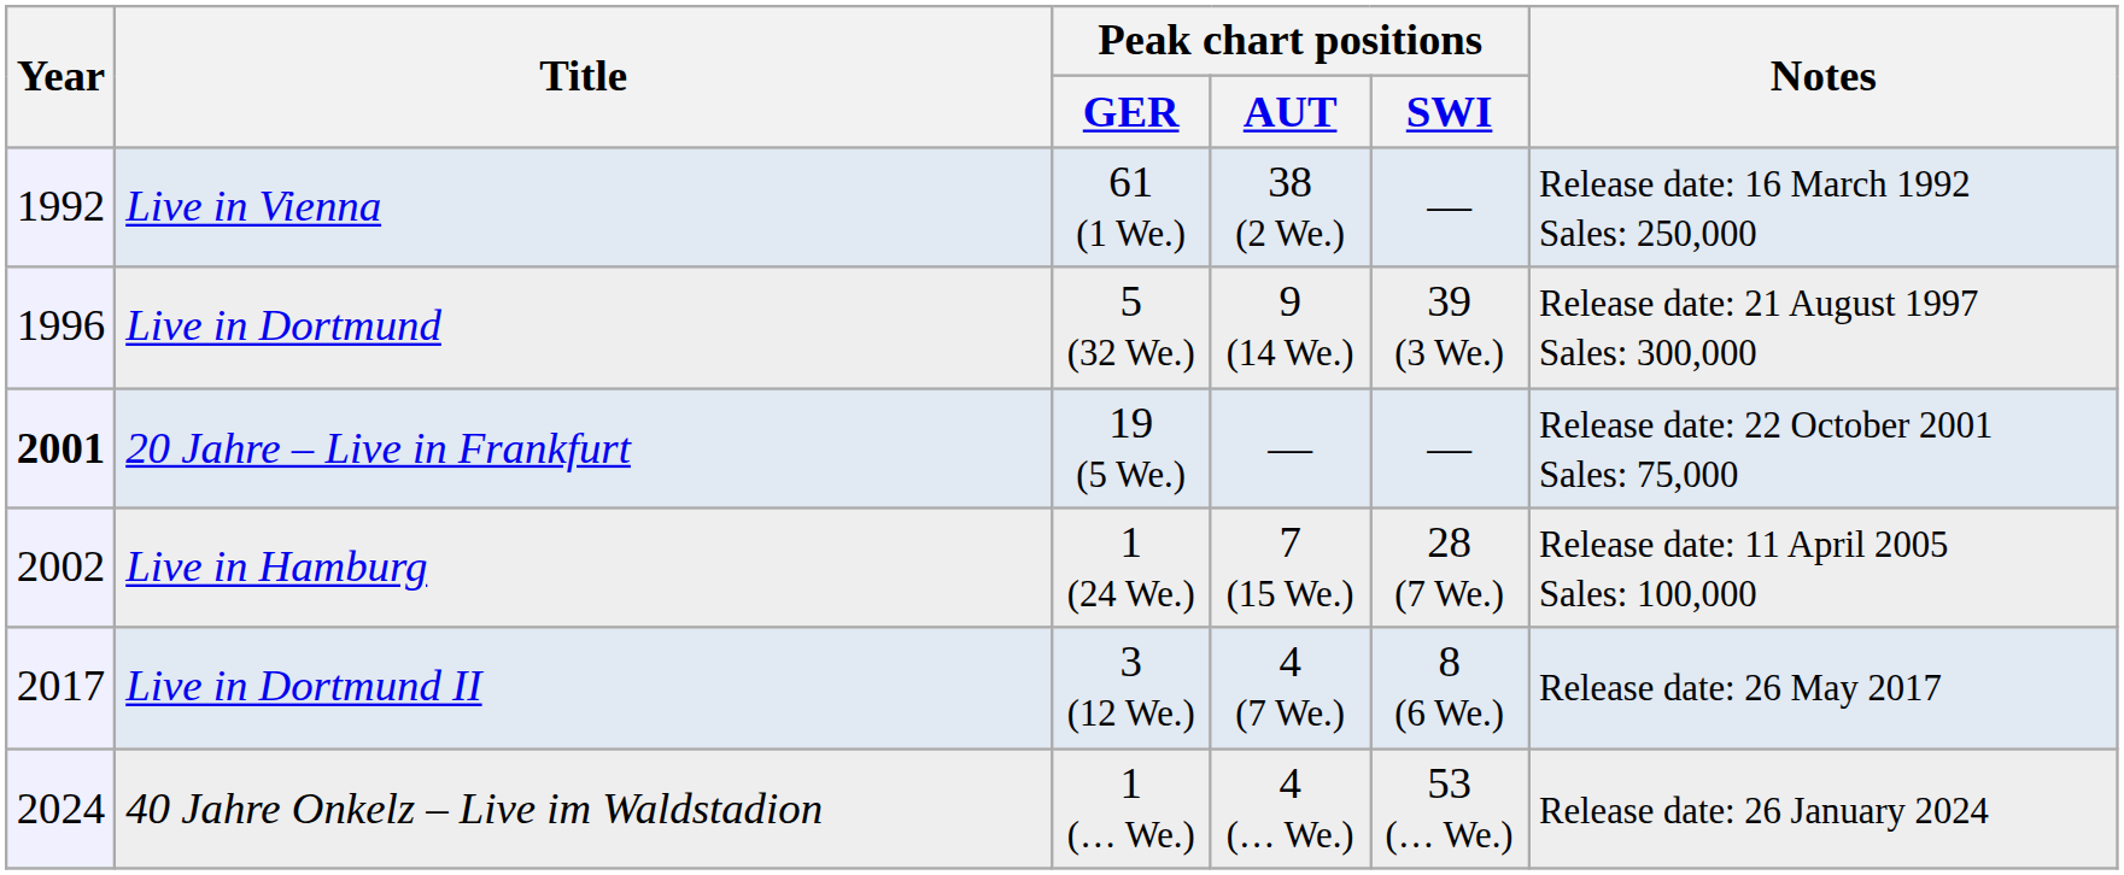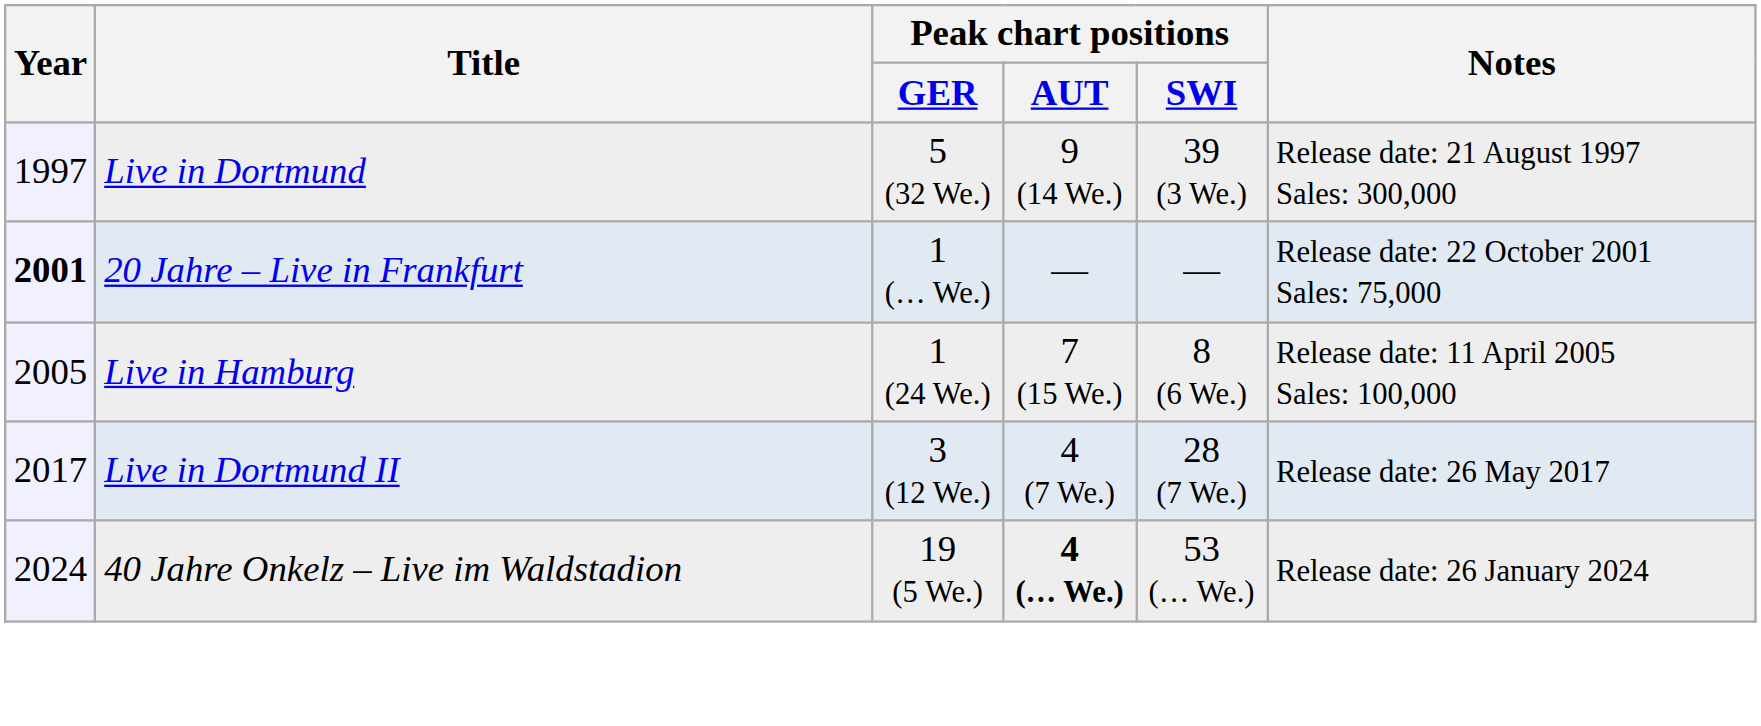 <table class="wikitable">
 <tr class="hintergrundfarbe8">
 <th rowspan="2">Year</th>
 <th style="width:330px;" rowspan="2">Title</th>
 <th colspan="3">Peak chart positions</th>
 <th style="width:205px;" rowspan="2">Notes</th>
 </tr>
 <tr class="hintergrundfarbe8">
 <th style="width:50px;"><a href='#'>GER</a></th>
 <th style="width:50px;"><a href='#'>AUT</a></th>
 <th style="width:50px;"><a href='#'>SWI</a></th>
 </tr>
-<tr style="background:#e1e9f3;">
-<td style="background:#f0f0ff;">1992</td>
-<td><em><a href='#'>Live in Vienna</a></em></td>
-<td style="text-align:center;" >61 <br><small>(1 We.)</small></td>
-<td style="text-align:center;" >38 <br><small>(2 We.)</small></td>
-<td style="text-align:center;" >—</td>
-<td><small>Release date: 16 March 1992 <br>Sales: 250,000</small></td>
-</tr>
 <tr style="background:#eee;">
-<td style="background:#f0f0ff;">1996</td>
+<td style="background:#f0f0ff;">1997</td>
 <td><em><a href='#'>Live in Dortmund</a></em></td>
 <td style="text-align:center;" >5 <br><small>(32 We.)</small></td>
 <td style="text-align:center;" >9 <br><small>(14 We.)</small></td>
 <td style="text-align:center;" >39 <br><small>(3 We.)</small></td>
 <td><small>Release date: 21 August 1997 <br>Sales: 300,000</small></td>
 </tr>
 <tr style="background:#e1e9f3;">
 <td style="background:#f0f0ff;"><strong>2001</strong></td>
 <td><em><a href='#'>20 Jahre – Live in Frankfurt</a></em></td>
-<td style="text-align:center;" >19 <br><small>(5 We.)</small></td>
+<td style="text-align:center;" >1<br><small>(… We.)</small></td>
 <td style="text-align:center;" >—</td>
 <td style="text-align:center;" >—</td>
 <td><small>Release date: 22 October 2001 <br>Sales: 75,000</small></td>
 </tr>
 <tr style="background:#eee;">
-<td style="background:#f0f0ff;">2002</td>
+<td style="background:#f0f0ff;">2005</td>
 <td><em><a href='#'>Live in Hamburg</a></em></td>
 <td style="text-align:center;" >1<br><small>(24 We.)</small></td>
 <td style="text-align:center;" >7 <br><small>(15 We.)</small></td>
-<td style="text-align:center;" >28 <br><small>(7 We.)</small></td>
+<td style="text-align:center;" >8 <br><small>(6 We.)</small></td>
 <td><small>Release date: 11 April 2005 <br>Sales: 100,000</small></td>
 </tr>
 <tr style="background:#e1e9f3;">
 <td style="background:#f0f0ff;">2017</td>
 <td><em><a href='#'>Live in Dortmund II</a></em></td>
 <td style="text-align:center;" >3 <br><small>(12 We.)</small></td>
 <td style="text-align:center;" >4 <br><small>(7 We.)</small></td>
-<td style="text-align:center;" >8 <br><small>(6 We.)</small></td>
+<td style="text-align:center;" >28 <br><small>(7 We.)</small></td>
 <td><small>Release date: 26 May 2017</small></td>
 </tr>
 <tr style="background:#eee;">
 <td style="background:#f0f0ff;">2024</td>
 <td><em>40 Jahre Onkelz – Live im Waldstadion</em></td>
-<td style="text-align:center;" >1<br><small>(… We.)</small></td>
-<td style="text-align:center;" >4 <br><small>(… We.)</small></td>
+<td style="text-align:center;" >19 <br><small>(5 We.)</small></td>
+<td style="text-align:center;" ><strong>4 <br><small>(… We.)</small></strong></td>
 <td style="text-align:center;" >53<br><small>(… We.)</small></td>
 <td><small>Release date: 26 January 2024</small></td>
 </tr>
 </table>
